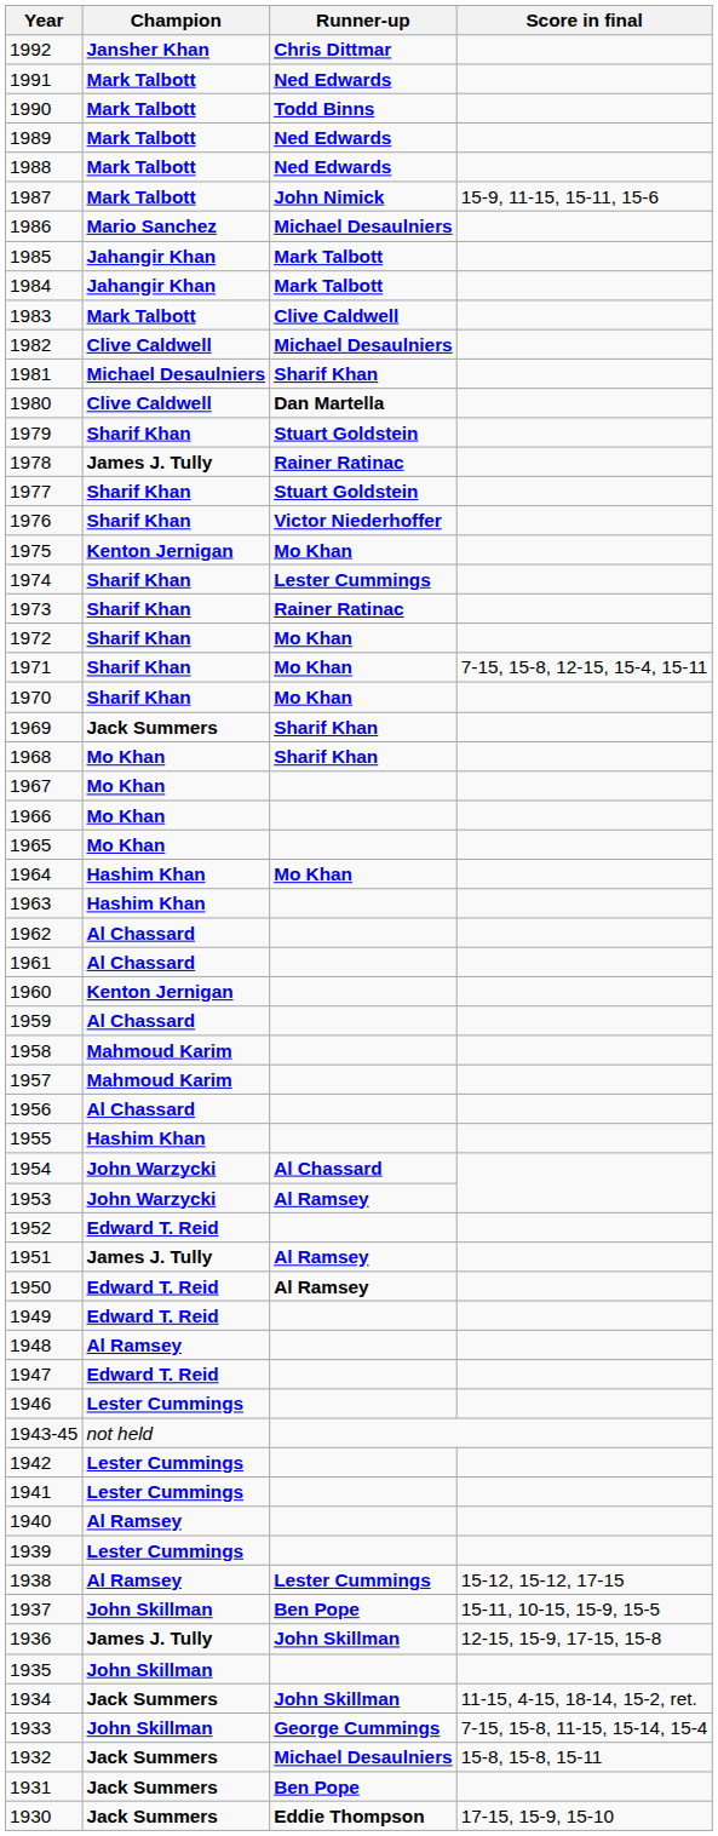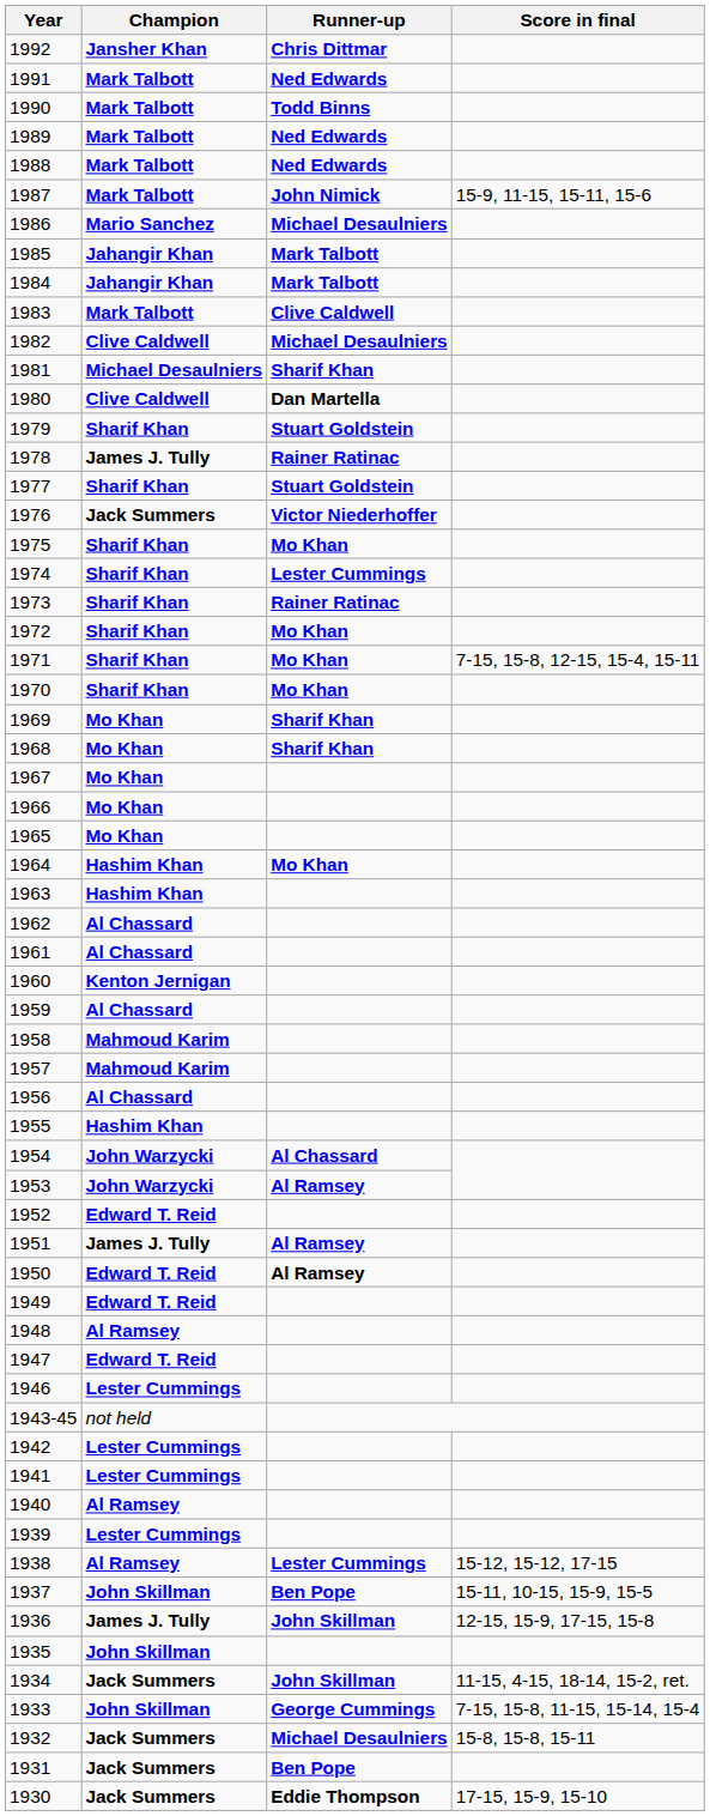 <table class="wikitable"style="font-size:95%;">
 <tr>
 <th>Year</th>
 <th>Champion</th>
 <th>Runner-up</th>
 <th>Score in final</th>
 </tr>
 <tr>
 <td>1992</td>
 <td> <strong><a href='#'>Jansher Khan</a></strong></td>
 <td> <strong><a href='#'>Chris Dittmar</a></strong></td>
 <td></td>
 </tr>
 <tr>
 <td>1991</td>
 <td> <strong><a href='#'>Mark Talbott</a></strong></td>
 <td> <strong><a href='#'>Ned Edwards</a></strong></td>
 <td></td>
 </tr>
 <tr>
 <td>1990</td>
 <td> <strong><a href='#'>Mark Talbott</a></strong></td>
 <td> <strong><a href='#'>Todd Binns</a></strong></td>
 <td></td>
 </tr>
 <tr>
 <td>1989</td>
 <td> <strong><a href='#'>Mark Talbott</a></strong></td>
 <td> <strong><a href='#'>Ned Edwards</a></strong></td>
 <td></td>
 </tr>
 <tr>
 <td>1988</td>
 <td> <strong><a href='#'>Mark Talbott</a></strong></td>
 <td> <strong><a href='#'>Ned Edwards</a></strong></td>
 <td></td>
 </tr>
 <tr>
 <td>1987</td>
 <td> <strong><a href='#'>Mark Talbott</a></strong></td>
 <td><strong><a href='#'>John Nimick</a></strong></td>
 <td>15-9, 11-15, 15-11, 15-6</td>
 </tr>
 <tr>
 <td>1986</td>
 <td> <strong><a href='#'>Mario Sanchez</a></strong></td>
 <td> <strong><a href='#'>Michael Desaulniers</a></strong></td>
 <td></td>
 </tr>
 <tr>
 <td>1985</td>
 <td> <strong><a href='#'>Jahangir Khan</a></strong></td>
 <td> <strong><a href='#'>Mark Talbott</a></strong></td>
 <td></td>
 </tr>
 <tr>
 <td>1984</td>
 <td> <strong><a href='#'>Jahangir Khan</a></strong></td>
 <td><strong><a href='#'>Mark Talbott</a></strong></td>
 <td></td>
 </tr>
 <tr>
 <td>1983</td>
 <td> <strong><a href='#'>Mark Talbott</a></strong></td>
 <td> <strong><a href='#'>Clive Caldwell</a></strong></td>
 <td></td>
 </tr>
 <tr>
 <td>1982</td>
 <td> <strong><a href='#'>Clive Caldwell</a></strong></td>
 <td> <strong><a href='#'>Michael Desaulniers</a></strong></td>
 <td></td>
 </tr>
 <tr>
 <td>1981</td>
 <td> <strong><a href='#'>Michael Desaulniers</a></strong></td>
 <td> <strong><a href='#'>Sharif Khan</a></strong></td>
 <td></td>
 </tr>
 <tr>
 <td>1980</td>
 <td> <strong><a href='#'>Clive Caldwell</a></strong></td>
 <td> <strong>Dan Martella</strong></td>
 <td></td>
 </tr>
 <tr>
 <td>1979</td>
 <td> <strong><a href='#'>Sharif Khan</a></strong></td>
 <td> <strong><a href='#'>Stuart Goldstein</a></strong></td>
 <td></td>
 </tr>
 <tr>
 <td>1978</td>
 <td> <strong>James J. Tully</strong></td>
 <td> <strong><a href='#'>Rainer Ratinac</a></strong></td>
 <td></td>
 </tr>
 <tr>
 <td>1977</td>
 <td> <strong><a href='#'>Sharif Khan</a></strong></td>
 <td> <strong><a href='#'>Stuart Goldstein</a></strong></td>
 <td></td>
 </tr>
 <tr>
 <td>1976</td>
-<td> <strong><a href='#'>Sharif Khan</a></strong></td>
+<td> <strong>Jack Summers</strong></td>
 <td><strong><a href='#'>Victor Niederhoffer</a></strong></td>
 <td></td>
 </tr>
 <tr>
 <td>1975</td>
-<td> <strong><a href='#'>Kenton Jernigan</a></strong></td>
+<td> <strong><a href='#'>Sharif Khan</a></strong></td>
 <td> <strong><a href='#'>Mo Khan</a></strong></td>
 <td></td>
 </tr>
 <tr>
 <td>1974</td>
 <td> <strong><a href='#'>Sharif Khan</a></strong></td>
 <td> <strong><a href='#'>Lester Cummings</a></strong></td>
 <td></td>
 </tr>
 <tr>
 <td>1973</td>
 <td> <strong><a href='#'>Sharif Khan</a></strong></td>
 <td> <strong><a href='#'>Rainer Ratinac</a></strong></td>
 <td></td>
 </tr>
 <tr>
 <td>1972</td>
 <td> <strong><a href='#'>Sharif Khan</a></strong></td>
 <td> <strong><a href='#'>Mo Khan</a></strong></td>
 <td></td>
 </tr>
 <tr>
 <td>1971</td>
 <td> <strong><a href='#'>Sharif Khan</a></strong></td>
 <td> <strong><a href='#'>Mo Khan</a></strong></td>
 <td>7-15, 15-8, 12-15, 15-4, 15-11</td>
 </tr>
 <tr>
 <td>1970</td>
 <td> <strong><a href='#'>Sharif Khan</a></strong></td>
 <td> <strong><a href='#'>Mo Khan</a></strong></td>
 <td></td>
 </tr>
 <tr>
 <td>1969</td>
-<td> <strong>Jack Summers</strong></td>
+<td> <strong><a href='#'>Mo Khan</a></strong></td>
 <td> <strong><a href='#'>Sharif Khan</a></strong></td>
 <td></td>
 </tr>
 <tr>
 <td>1968</td>
 <td> <strong><a href='#'>Mo Khan</a></strong></td>
 <td> <strong><a href='#'>Sharif Khan</a></strong></td>
 <td></td>
 </tr>
 <tr>
 <td>1967</td>
 <td> <strong><a href='#'>Mo Khan</a></strong></td>
 <td></td>
 <td></td>
 </tr>
 <tr>
 <td>1966</td>
 <td> <strong><a href='#'>Mo Khan</a></strong></td>
 <td></td>
 <td></td>
 </tr>
 <tr>
 <td>1965</td>
 <td> <strong><a href='#'>Mo Khan</a></strong></td>
 <td></td>
 <td></td>
 </tr>
 <tr>
 <td>1964</td>
 <td> <strong><a href='#'>Hashim Khan</a></strong></td>
 <td> <strong><a href='#'>Mo Khan</a></strong></td>
 <td></td>
 </tr>
 <tr>
 <td>1963</td>
 <td> <strong><a href='#'>Hashim Khan</a></strong></td>
 <td></td>
 <td></td>
 </tr>
 <tr>
 <td>1962</td>
 <td> <strong><a href='#'>Al Chassard</a></strong></td>
 <td></td>
 <td></td>
 </tr>
 <tr>
 <td>1961</td>
 <td> <strong><a href='#'>Al Chassard</a></strong></td>
 <td></td>
 <td></td>
 </tr>
 <tr>
 <td>1960</td>
 <td> <strong><a href='#'>Kenton Jernigan</a></strong></td>
 <td></td>
 <td></td>
 </tr>
 <tr>
 <td>1959</td>
 <td> <strong><a href='#'>Al Chassard</a></strong></td>
 <td></td>
 <td></td>
 </tr>
 <tr>
 <td>1958</td>
 <td> <strong><a href='#'>Mahmoud Karim</a></strong></td>
 <td></td>
 <td></td>
 </tr>
 <tr>
 <td>1957</td>
 <td> <strong><a href='#'>Mahmoud Karim</a></strong></td>
 <td></td>
 <td></td>
 </tr>
 <tr>
 <td>1956</td>
 <td> <strong><a href='#'>Al Chassard</a></strong></td>
 <td></td>
 <td></td>
 </tr>
 <tr>
 <td>1955</td>
 <td> <strong><a href='#'>Hashim Khan</a></strong></td>
 <td></td>
 <td></td>
 </tr>
 <tr>
 <td>1954</td>
 <td> <strong><a href='#'>John Warzycki</a></strong></td>
 <td> <strong><a href='#'>Al Chassard</a></strong></td>
 </tr>
 <tr>
 <td>1953</td>
 <td> <strong><a href='#'>John Warzycki</a></strong></td>
 <td> <strong><a href='#'>Al Ramsey</a></strong></td>
 </tr>
 <tr>
 <td>1952</td>
 <td> <strong><a href='#'>Edward T. Reid</a></strong></td>
 <td></td>
 <td></td>
 </tr>
 <tr>
 <td>1951</td>
 <td> <strong>James J. Tully</strong></td>
 <td> <strong><a href='#'>Al Ramsey</a></strong></td>
 <td></td>
 </tr>
 <tr>
 <td>1950</td>
 <td> <strong><a href='#'>Edward T. Reid</a></strong></td>
 <td> <strong>Al Ramsey</strong></td>
 </tr>
 <tr>
 <td>1949</td>
 <td> <strong><a href='#'>Edward T. Reid</a></strong></td>
 <td></td>
 <td></td>
 </tr>
 <tr>
 <td>1948</td>
 <td> <strong><a href='#'>Al Ramsey</a></strong></td>
 <td></td>
 <td></td>
 </tr>
 <tr>
 <td>1947</td>
 <td> <strong><a href='#'>Edward T. Reid</a></strong></td>
 <td></td>
 <td></td>
 </tr>
 <tr>
 <td>1946</td>
 <td> <strong><a href='#'>Lester Cummings</a></strong></td>
 <td></td>
 <td></td>
 </tr>
 <tr>
 <td>1943-45</td>
 <td><em>not held</em></td>
 </tr>
 <tr>
 <td>1942</td>
 <td> <strong><a href='#'>Lester Cummings</a></strong></td>
 <td></td>
 <td></td>
 </tr>
 <tr>
 <td>1941</td>
 <td> <strong><a href='#'>Lester Cummings</a></strong></td>
 <td></td>
 <td></td>
 </tr>
 <tr>
 <td>1940</td>
 <td> <strong><a href='#'>Al Ramsey</a></strong></td>
 <td></td>
 <td></td>
 </tr>
 <tr>
 <td>1939</td>
 <td> <strong><a href='#'>Lester Cummings</a></strong></td>
 <td></td>
 <td></td>
 </tr>
 <tr>
 <td>1938</td>
 <td> <strong><a href='#'>Al Ramsey</a></strong></td>
 <td> <strong><a href='#'>Lester Cummings</a></strong></td>
 <td>15-12, 15-12, 17-15</td>
 </tr>
 <tr>
 <td>1937</td>
 <td> <strong><a href='#'>John Skillman</a></strong></td>
 <td> <strong><a href='#'>Ben Pope</a></strong></td>
 <td>15-11, 10-15, 15-9, 15-5</td>
 </tr>
 <tr>
 <td>1936</td>
 <td> <strong>James J. Tully</strong></td>
 <td> <strong><a href='#'>John Skillman</a></strong></td>
 <td>12-15, 15-9, 17-15, 15-8</td>
 </tr>
 <tr>
 <td>1935</td>
 <td> <strong><a href='#'>John Skillman</a></strong></td>
 <td></td>
 <td></td>
 </tr>
 <tr>
 <td>1934</td>
 <td> <strong>Jack Summers</strong></td>
 <td> <strong><a href='#'>John Skillman</a></strong></td>
 <td>11-15, 4-15, 18-14, 15-2, ret.</td>
 </tr>
 <tr>
 <td>1933</td>
 <td> <strong><a href='#'>John Skillman</a></strong></td>
 <td> <strong><a href='#'>George Cummings</a></strong></td>
 <td>7-15, 15-8, 11-15, 15-14, 15-4</td>
 </tr>
 <tr>
 <td>1932</td>
 <td> <strong>Jack Summers</strong></td>
 <td> <strong><a href='#'>Michael Desaulniers</a></strong></td>
 <td>15-8, 15-8, 15-11</td>
 </tr>
 <tr>
 <td>1931</td>
 <td> <strong>Jack Summers</strong></td>
 <td> <strong><a href='#'>Ben Pope</a></strong></td>
 <td></td>
 </tr>
 <tr>
 <td>1930</td>
 <td> <strong>Jack Summers</strong></td>
 <td> <strong>Eddie Thompson</strong></td>
 <td>17-15, 15-9, 15-10</td>
 </tr>
 </table>
